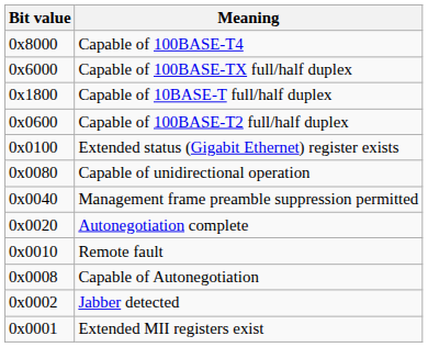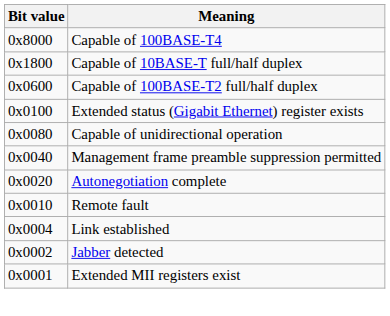 <table class="wikitable">
 <tr>
 <th>Bit value</th>
 <th>Meaning</th>
 </tr>
 <tr>
 <td>0x8000</td>
 <td>Capable of <a href='#'>100BASE-T4</a></td>
-</tr>
-<tr>
-<td>0x6000</td>
-<td>Capable of <a href='#'>100BASE-TX</a> full/half duplex</td>
 </tr>
 <tr>
 <td>0x1800</td>
 <td>Capable of <a href='#'>10BASE-T</a> full/half duplex</td>
 </tr>
 <tr>
 <td>0x0600</td>
 <td>Capable of <a href='#'>100BASE-T2</a> full/half duplex</td>
 </tr>
 <tr>
 <td>0x0100</td>
 <td>Extended status (<a href='#'>Gigabit Ethernet</a>) register exists</td>
 </tr>
 <tr>
 <td>0x0080</td>
 <td>Capable of unidirectional operation</td>
 </tr>
 <tr>
 <td>0x0040</td>
 <td>Management frame preamble suppression permitted</td>
 </tr>
 <tr>
 <td>0x0020</td>
 <td><a href='#'>Autonegotiation</a> complete</td>
 </tr>
 <tr>
 <td>0x0010</td>
 <td>Remote fault</td>
 </tr>
 <tr>
-<td>0x0008</td>
-<td>Capable of Autonegotiation</td>
+<td>0x0004</td>
+<td>Link established</td>
 </tr>
 <tr>
 <td>0x0002</td>
 <td><a href='#'>Jabber</a> detected</td>
 </tr>
 <tr>
 <td>0x0001</td>
 <td>Extended MII registers exist</td>
 </tr>
 </table>
